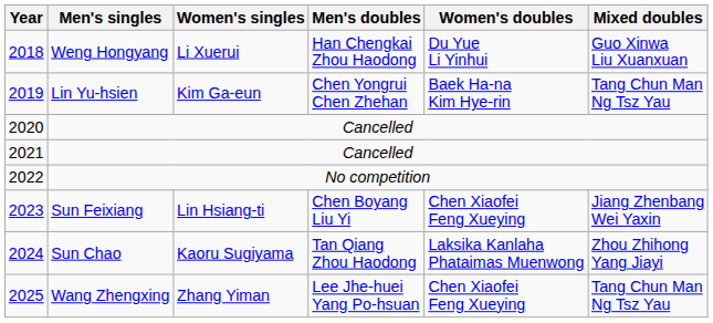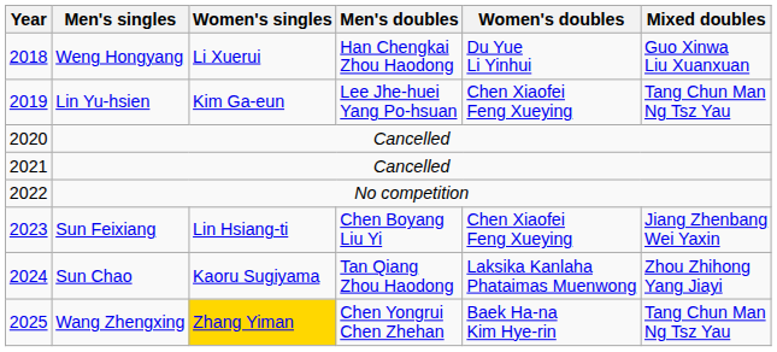 <table class=wikitable style="font-size:90%;">
 <tr>
 <th>Year</th>
 <th>Men's singles</th>
 <th>Women's singles</th>
 <th>Men's doubles</th>
 <th>Women's doubles</th>
 <th>Mixed doubles</th>
 </tr>
 <tr>
 <td><a href='#'>2018</a></td>
 <td> <a href='#'>Weng Hongyang</a></td>
 <td> <a href='#'>Li Xuerui</a></td>
 <td> <a href='#'>Han Chengkai</a><br> <a href='#'>Zhou Haodong</a></td>
 <td> <a href='#'>Du Yue</a><br> <a href='#'>Li Yinhui</a></td>
 <td> <a href='#'>Guo Xinwa</a><br> <a href='#'>Liu Xuanxuan</a></td>
 </tr>
 <tr>
 <td><a href='#'>2019</a></td>
 <td> <a href='#'>Lin Yu-hsien</a></td>
 <td> <a href='#'>Kim Ga-eun</a></td>
-<td> <a href='#'>Chen Yongrui</a><br> <a href='#'>Chen Zhehan</a></td>
-<td> <a href='#'>Baek Ha-na</a><br> <a href='#'>Kim Hye-rin</a></td>
+<td> <a href='#'>Lee Jhe-huei</a><br> <a href='#'>Yang Po-hsuan</a></td>
+<td> <a href='#'>Chen Xiaofei</a><br> <a href='#'>Feng Xueying</a></td>
 <td> <a href='#'>Tang Chun Man</a><br> <a href='#'>Ng Tsz Yau</a></td>
 </tr>
 <tr>
 <td>2020</td>
 <td colspan="5" align="center"><em>Cancelled</em></td>
 </tr>
 <tr>
 <td>2021</td>
 <td colspan="5" align="center"><em>Cancelled</em></td>
 </tr>
 <tr>
 <td>2022</td>
 <td colspan="5" align="center"><em>No competition</em></td>
 </tr>
 <tr>
 <td><a href='#'>2023</a></td>
 <td> <a href='#'>Sun Feixiang</a></td>
 <td> <a href='#'>Lin Hsiang-ti</a></td>
 <td> <a href='#'>Chen Boyang</a><br> <a href='#'>Liu Yi</a></td>
 <td> <a href='#'>Chen Xiaofei</a><br> <a href='#'>Feng Xueying</a></td>
 <td> <a href='#'>Jiang Zhenbang</a><br> <a href='#'>Wei Yaxin</a></td>
 </tr>
 <tr>
 <td><a href='#'>2024</a></td>
 <td> <a href='#'>Sun Chao</a></td>
 <td> <a href='#'>Kaoru Sugiyama</a></td>
 <td> <a href='#'>Tan Qiang</a><br> <a href='#'>Zhou Haodong</a></td>
 <td> <a href='#'>Laksika Kanlaha</a><br> <a href='#'>Phataimas Muenwong</a></td>
 <td> <a href='#'>Zhou Zhihong</a><br> <a href='#'>Yang Jiayi</a></td>
 </tr>
 <tr>
 <td><a href='#'>2025</a></td>
 <td> <a href='#'>Wang Zhengxing</a></td>
-<td> <a href='#'>Zhang Yiman</a></td>
-<td> <a href='#'>Lee Jhe-huei</a><br> <a href='#'>Yang Po-hsuan</a></td>
-<td> <a href='#'>Chen Xiaofei</a><br> <a href='#'>Feng Xueying</a></td>
+<td style="background: gold;"> <a href='#'>Zhang Yiman</a></td>
+<td> <a href='#'>Chen Yongrui</a><br> <a href='#'>Chen Zhehan</a></td>
+<td> <a href='#'>Baek Ha-na</a><br> <a href='#'>Kim Hye-rin</a></td>
 <td> <a href='#'>Tang Chun Man</a><br> <a href='#'>Ng Tsz Yau</a></td>
 </tr>
 </table>
